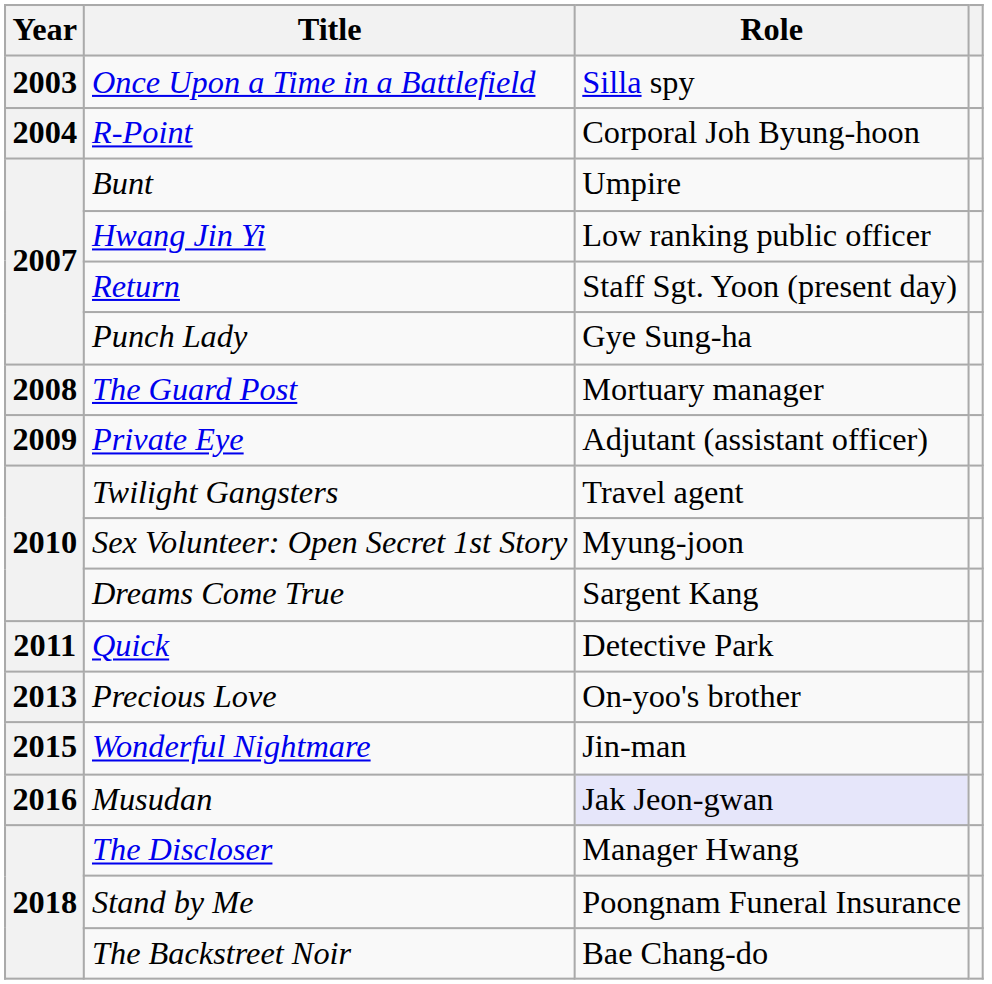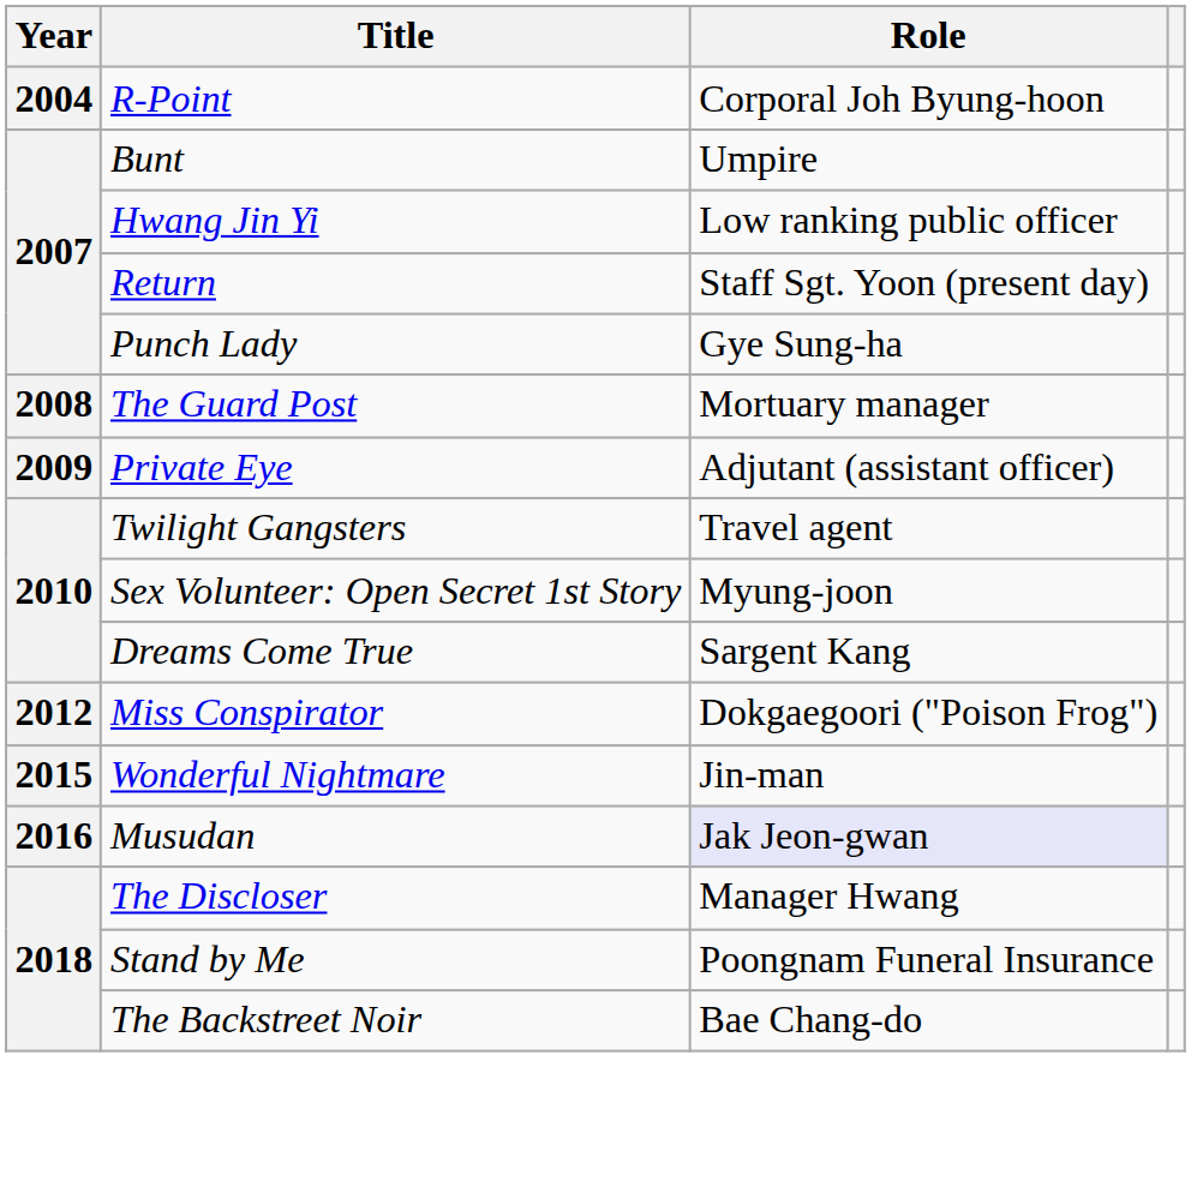 <table class="wikitable plainrowheaders sortable">
 <tr>
 <th scope="col">Year</th>
 <th scope="col">Title</th>
 <th scope="col">Role</th>
 <th scope="col" class="unsortable"></th>
-</tr>
-<tr>
-<th scope="row">2003</th>
-<td><em><a href='#'>Once Upon a Time in a Battlefield</a></em></td>
-<td><a href='#'>Silla</a> spy</td>
-<td style="text-align:center"></td>
 </tr>
 <tr>
 <th scope="row">2004</th>
 <td><em><a href='#'>R-Point</a></em></td>
 <td>Corporal Joh Byung-hoon</td>
 <td style="text-align:center"></td>
 </tr>
 <tr>
 <th scope="row" rowspan="4">2007</th>
 <td><em>Bunt</em></td>
 <td>Umpire</td>
 <td style="text-align:center"></td>
 </tr>
 <tr>
 <td><em><a href='#'>Hwang Jin Yi</a></em></td>
 <td>Low ranking public officer</td>
 <td style="text-align:center"></td>
 </tr>
 <tr>
 <td><em><a href='#'>Return</a></em></td>
 <td>Staff Sgt. Yoon (present day)</td>
 <td style="text-align:center"></td>
 </tr>
 <tr>
 <td><em>Punch Lady</em></td>
 <td>Gye Sung-ha</td>
 <td style="text-align:center"></td>
 </tr>
 <tr>
 <th scope="row">2008</th>
 <td><em><a href='#'>The Guard Post</a></em></td>
 <td>Mortuary manager</td>
 <td style="text-align:center"></td>
 </tr>
 <tr>
 <th scope="row">2009</th>
 <td><em><a href='#'>Private Eye</a></em></td>
 <td>Adjutant (assistant officer)</td>
 <td style="text-align:center"></td>
 </tr>
 <tr>
 <th scope="row" rowspan="3">2010</th>
 <td><em>Twilight Gangsters</em></td>
 <td>Travel agent</td>
 <td style="text-align:center"></td>
 </tr>
 <tr>
 <td><em>Sex Volunteer: Open Secret 1st Story</em></td>
 <td>Myung-joon</td>
 <td style="text-align:center"></td>
 </tr>
 <tr>
 <td><em>Dreams Come True</em></td>
 <td>Sargent Kang</td>
 <td style="text-align:center"></td>
 </tr>
 <tr>
-<th scope="row">2011</th>
-<td><em><a href='#'>Quick</a></em></td>
-<td>Detective Park</td>
-<td style="text-align:center"></td>
-</tr>
-<tr>
-<th scope="row">2013</th>
-<td><em>Precious Love</em></td>
-<td>On-yoo's brother</td>
+<th scope="row">2012</th>
+<td><em><a href='#'>Miss Conspirator</a></em></td>
+<td>Dokgaegoori ("Poison Frog")</td>
 <td style="text-align:center"></td>
 </tr>
 <tr>
 <th scope="row">2015</th>
 <td><em><a href='#'>Wonderful Nightmare</a></em></td>
 <td>Jin-man</td>
 <td style="text-align:center"></td>
 </tr>
 <tr>
 <th scope="row">2016</th>
 <td><em>Musudan</em></td>
 <td style="background: lavender;">Jak Jeon-gwan</td>
 <td style="text-align:center"></td>
 </tr>
 <tr>
 <th scope="row" rowspan="3">2018</th>
 <td><em><a href='#'>The Discloser</a></em></td>
 <td>Manager Hwang</td>
 <td style="text-align:center"></td>
 </tr>
 <tr>
 <td><em>Stand by Me</em></td>
 <td>Poongnam Funeral Insurance</td>
 <td style="text-align:center"></td>
 </tr>
 <tr>
 <td><em>The Backstreet Noir</em></td>
 <td>Bae Chang-do</td>
 <td style="text-align:center"></td>
 </tr>
 </table>
